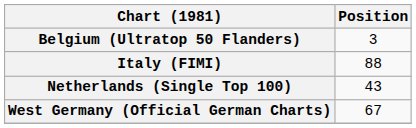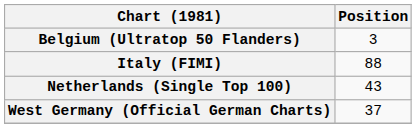 <table class="wikitable sortable plainrowheaders" style="text-align:center">
 <tr>
 <th scope="col">Chart (1981)</th>
 <th scope="col">Position</th>
 </tr>
 <tr>
 <th scope="row">Belgium (Ultratop 50 Flanders)</th>
 <td>3</td>
 </tr>
 <tr>
 <th scope="row">Italy (FIMI)</th>
 <td>88</td>
 </tr>
 <tr>
 <th scope="row">Netherlands (Single Top 100)</th>
 <td>43</td>
 </tr>
 <tr>
 <th scope="row">West Germany (Official German Charts)</th>
-<td>67</td>
+<td>37</td>
 </tr>
 <tr>
 </tr>
 </table>
